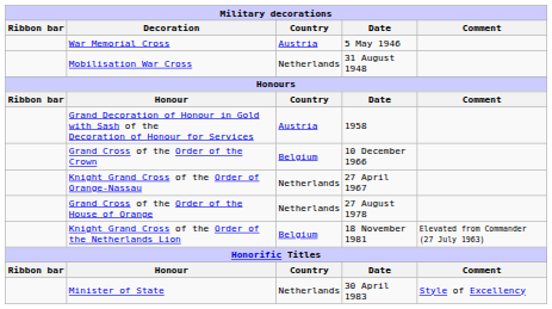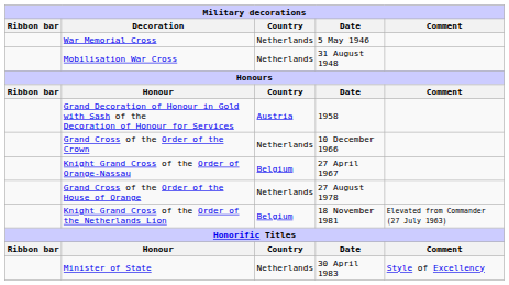 <table class="wikitable" style="width:60%;">
 <tr style="background:#ccf; text-align:center;">
 <td colspan=5><strong>Military decorations</strong></td>
 </tr>
 <tr>
 <th style="width:80px;">Ribbon bar</th>
 <th>Decoration</th>
 <th>Country</th>
 <th>Date</th>
 <th>Comment</th>
 </tr>
 <tr>
 <td></td>
 <td><a href='#'>War Memorial Cross</a></td>
-<td><a href='#'>Austria</a></td>
+<td>Netherlands</td>
 <td>5 May 1946</td>
 <td></td>
 </tr>
 <tr>
 <td></td>
 <td><a href='#'>Mobilisation War Cross</a></td>
 <td>Netherlands</td>
 <td>31 August 1948</td>
 <td></td>
 </tr>
 <tr style="background:#ccf; text-align:center;">
 <td colspan=5><strong>Honours</strong></td>
 </tr>
 <tr>
 <th style="width:80px;">Ribbon bar</th>
 <th>Honour</th>
 <th>Country</th>
 <th>Date</th>
 <th>Comment</th>
 </tr>
 <tr>
 <td></td>
 <td><a href='#'>Grand Decoration of Honour in Gold with Sash</a> of the <br> <a href='#'>Decoration of Honour for Services</a></td>
 <td><a href='#'>Austria</a></td>
 <td>1958</td>
 <td></td>
 </tr>
 <tr>
 <td></td>
 <td><a href='#'>Grand Cross</a> of the <a href='#'>Order of the Crown</a></td>
-<td><a href='#'>Belgium</a></td>
+<td>Netherlands</td>
 <td>10 December 1966</td>
 <td></td>
 </tr>
 <tr>
 <td></td>
 <td><a href='#'>Knight Grand Cross</a> of the <a href='#'>Order of Orange-Nassau</a></td>
-<td>Netherlands</td>
+<td><a href='#'>Belgium</a></td>
 <td>27 April 1967</td>
 <td></td>
 </tr>
 <tr>
 <td></td>
 <td><a href='#'>Grand Cross</a> of the <a href='#'>Order of the House of Orange</a></td>
 <td>Netherlands</td>
 <td>27 August 1978</td>
 <td></td>
 </tr>
 <tr>
 <td></td>
 <td><a href='#'>Knight Grand Cross</a> of the <a href='#'>Order of the Netherlands Lion</a></td>
 <td><a href='#'>Belgium</a></td>
 <td>18 November 1981</td>
 <td><small>Elevated from Commander (27 July 1963)</small></td>
 </tr>
 <tr style="background:#ccf; text-align:center;">
 <td colspan=5><strong><a href='#'>Honorific</a> Titles</strong></td>
 </tr>
 <tr>
 <th style="width:80px;">Ribbon bar</th>
 <th>Honour</th>
 <th>Country</th>
 <th>Date</th>
 <th>Comment</th>
 </tr>
 <tr>
 <td></td>
 <td><a href='#'>Minister of State</a></td>
 <td>Netherlands</td>
 <td>30 April 1983</td>
 <td><a href='#'>Style</a> of <a href='#'>Excellency</a></td>
 </tr>
 </table>
